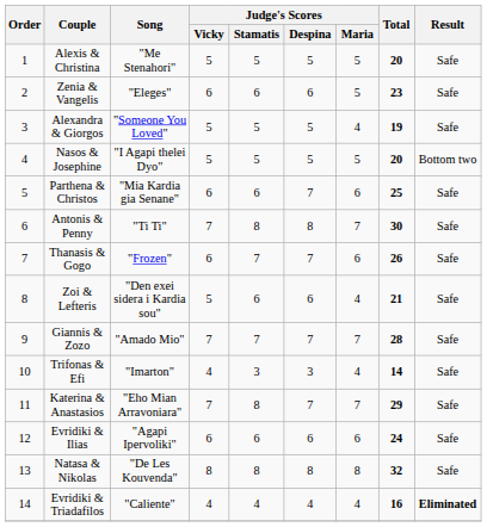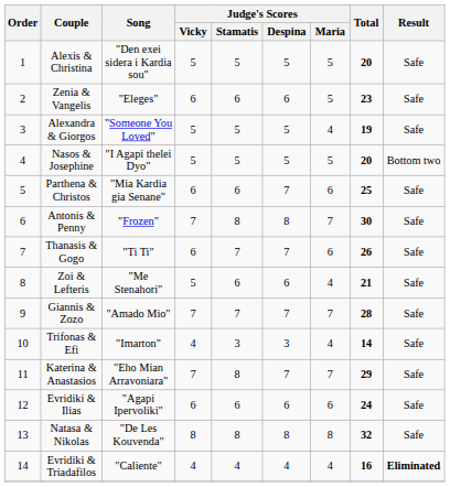 <table class="wikitable sortable center" style="text-align:center; width:100%;">
 <tr>
 <th rowspan="2" style="width:01%;">Order</th>
 <th rowspan="2" style="width:11%;">Couple</th>
 <th rowspan="2" style="width:13%;">Song</th>
 <th colspan="4" style="width:24%;">Judge's Scores</th>
 <th rowspan="2" style="width:05%;">Total</th>
 <th rowspan="2" style="width:05%;">Result</th>
 </tr>
 <tr>
 <th style="width:06%;">Vicky</th>
 <th style="width:06%;">Stamatis</th>
 <th style="width:06%;">Despina</th>
 <th style="width:06%;">Maria</th>
 </tr>
 <tr>
 <td>1</td>
 <td>Alexis & Christina</td>
-<td>"Me Stenahori"</td>
+<td>"Den exei sidera i Kardia sou"</td>
 <td>5</td>
 <td>5</td>
 <td>5</td>
 <td>5</td>
 <td><strong>20</strong></td>
 <td>Safe</td>
 </tr>
 <tr>
 <td>2</td>
 <td>Zenia & Vangelis</td>
 <td>"Eleges"</td>
 <td>6</td>
 <td>6</td>
 <td>6</td>
 <td>5</td>
 <td><strong>23</strong></td>
 <td>Safe</td>
 </tr>
 <tr>
 <td>3</td>
 <td>Alexandra & Giorgos</td>
 <td>"<a href='#'>Someone You Loved</a>"</td>
 <td>5</td>
 <td>5</td>
 <td>5</td>
 <td>4</td>
 <td><strong>19</strong></td>
 <td>Safe</td>
 </tr>
 <tr>
 <td>4</td>
 <td>Nasos & Josephine</td>
 <td>"I Agapi thelei Dyo"</td>
 <td>5</td>
 <td>5</td>
 <td>5</td>
 <td>5</td>
 <td><strong>20</strong></td>
 <td>Bottom two</td>
 </tr>
 <tr>
 <td>5</td>
 <td>Parthena & Christos</td>
 <td>"Mia Kardia gia Senane"</td>
 <td>6</td>
 <td>6</td>
 <td>7</td>
 <td>6</td>
 <td><strong>25</strong></td>
 <td>Safe</td>
 </tr>
 <tr>
 <td>6</td>
 <td>Antonis & Penny</td>
-<td>"Ti Ti"</td>
+<td>"<a href='#'>Frozen</a>"</td>
 <td>7</td>
 <td>8</td>
 <td>8</td>
 <td>7</td>
 <td><strong>30</strong></td>
 <td>Safe</td>
 </tr>
 <tr>
 <td>7</td>
 <td>Thanasis & Gogo</td>
-<td>"<a href='#'>Frozen</a>"</td>
+<td>"Ti Ti"</td>
 <td>6</td>
 <td>7</td>
 <td>7</td>
 <td>6</td>
 <td><strong>26</strong></td>
 <td>Safe</td>
 </tr>
 <tr>
 <td>8</td>
 <td>Zoi & Lefteris</td>
-<td>"Den exei sidera i Kardia sou"</td>
+<td>"Me Stenahori"</td>
 <td>5</td>
 <td>6</td>
 <td>6</td>
 <td>4</td>
 <td><strong>21</strong></td>
 <td>Safe</td>
 </tr>
 <tr>
 <td>9</td>
 <td>Giannis & Zozo</td>
 <td>"Amado Mio"</td>
 <td>7</td>
 <td>7</td>
 <td>7</td>
 <td>7</td>
 <td><strong>28</strong></td>
 <td>Safe</td>
 </tr>
 <tr>
 <td>10</td>
 <td>Trifonas & Efi</td>
 <td>"Imarton"</td>
 <td>4</td>
 <td>3</td>
 <td>3</td>
 <td>4</td>
 <td><strong>14</strong></td>
 <td>Safe</td>
 </tr>
 <tr>
 <td>11</td>
 <td>Katerina & Anastasios</td>
 <td>"Eho Mian Arravoniara"</td>
 <td>7</td>
 <td>8</td>
 <td>7</td>
 <td>7</td>
 <td><strong>29</strong></td>
 <td>Safe</td>
 </tr>
 <tr>
 <td>12</td>
 <td>Evridiki & Ilias</td>
 <td>"Agapi Ipervoliki"</td>
 <td>6</td>
 <td>6</td>
 <td>6</td>
 <td>6</td>
 <td><strong>24</strong></td>
 <td>Safe</td>
 </tr>
 <tr>
 <td>13</td>
 <td>Natasa & Nikolas</td>
 <td>"De Les Kouvenda"</td>
 <td>8</td>
 <td>8</td>
 <td>8</td>
 <td>8</td>
 <td><strong>32</strong></td>
 <td>Safe</td>
 </tr>
 <tr>
 <td>14</td>
 <td>Evridiki & Triadafilos</td>
 <td>"Caliente"</td>
 <td>4</td>
 <td>4</td>
 <td>4</td>
 <td>4</td>
 <td><strong>16</strong></td>
 <td><strong>Eliminated</strong></td>
 </tr>
 <tr>
 </tr>
 </table>
